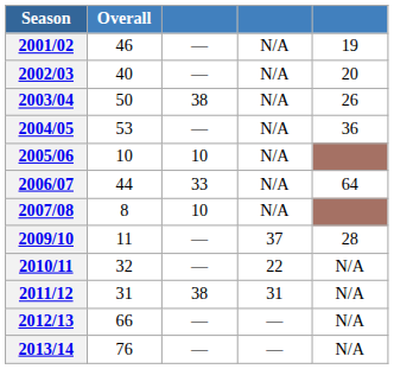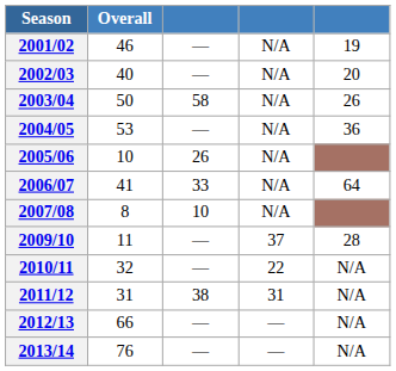 <table class="wikitable" style="font-size:86%; text-align:center; border:grey solid 1px; border-collapse:collapse; background:#ffffff;">
 <tr>
 <th style="background-color:#369; color:white; width:60px;"> Season </th>
 <th style="background-color:#4180be; color:white; width:55px;">Overall</th>
 <th style="background-color:#4180be; color:white; width:55px;"></th>
 <th style="background-color:#4180be; color:white; width:55px;"></th>
 <th style="background-color:#4180be; color:white; width:55px;"></th>
 </tr>
 <tr>
 <th scope=row align=center><a href='#'>2001/02</a></th>
 <td align=center>46</td>
 <td align=center>—</td>
 <td align=center>N/A</td>
 <td align=center>19</td>
 </tr>
 <tr>
 <th scope=row align=center><a href='#'>2002/03</a></th>
 <td align=center>40</td>
 <td align=center>—</td>
 <td align=center>N/A</td>
 <td align=center>20</td>
 </tr>
 <tr>
 <th scope=row align=center><a href='#'>2003/04</a></th>
 <td align=center>50</td>
-<td align=center>38</td>
+<td align=center>58</td>
 <td align=center>N/A</td>
 <td align=center>26</td>
 </tr>
 <tr>
 <th scope=row align=center><a href='#'>2004/05</a></th>
 <td align=center>53</td>
 <td align=center>—</td>
 <td align=center>N/A</td>
 <td align=center>36</td>
 </tr>
 <tr>
 <th scope=row align=center><a href='#'>2005/06</a></th>
 <td align=center>10</td>
-<td align=center>10</td>
+<td align=center>26</td>
 <td align=center>N/A</td>
 <td align=center bgcolor=#A57164></td>
 </tr>
 <tr>
 <th scope=row align=center><a href='#'>2006/07</a></th>
-<td align=center>44</td>
+<td align=center>41</td>
 <td align=center>33</td>
 <td align=center>N/A</td>
 <td align=center>64</td>
 </tr>
 <tr>
 <th scope=row align=center><a href='#'>2007/08</a></th>
 <td align=center>8</td>
 <td align=center>10</td>
 <td align=center>N/A</td>
 <td align=center bgcolor=#A57164></td>
 </tr>
 <tr>
 <th scope=row align=center><a href='#'>2009/10</a></th>
 <td align=center>11</td>
 <td align=center>—</td>
 <td align=center>37</td>
 <td align=center>28</td>
 </tr>
 <tr>
 <th scope=row align=center><a href='#'>2010/11</a></th>
 <td align=center>32</td>
 <td align=center>—</td>
 <td align=center>22</td>
 <td align=center>N/A</td>
 </tr>
 <tr>
 <th scope=row align=center><a href='#'>2011/12</a></th>
 <td align=center>31</td>
 <td align=center>38</td>
 <td align=center>31</td>
 <td align=center>N/A</td>
 </tr>
 <tr>
 <th scope=row align=center><a href='#'>2012/13</a></th>
 <td align=center>66</td>
 <td align=center>—</td>
 <td align=center>—</td>
 <td align=center>N/A</td>
 </tr>
 <tr>
 <th scope=row align=center><a href='#'>2013/14</a></th>
 <td align=center>76</td>
 <td align=center>—</td>
 <td align=center>—</td>
 <td align=center>N/A</td>
 </tr>
 </table>
